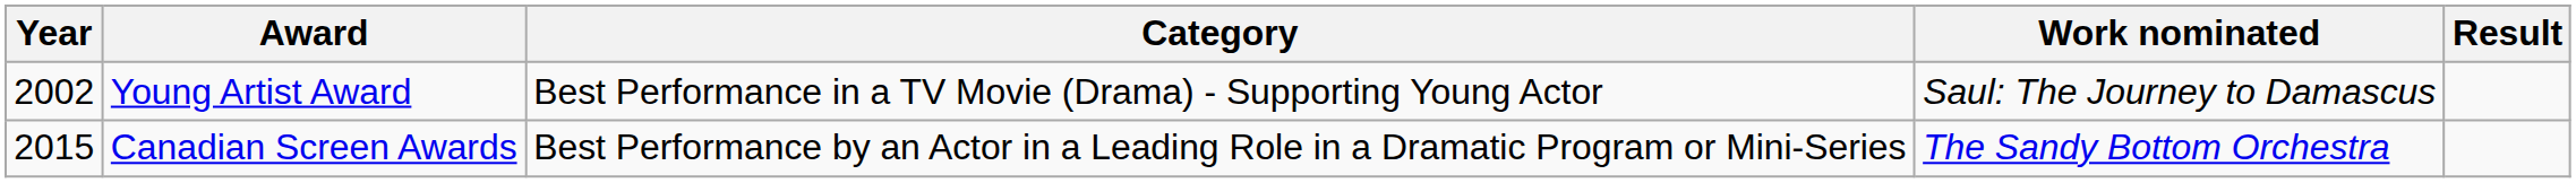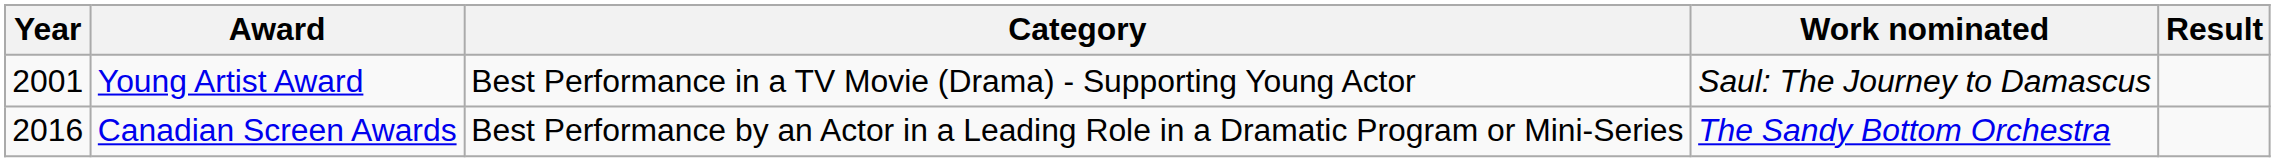 <table class="wikitable">
 <tr>
 <th>Year</th>
 <th>Award</th>
 <th>Category</th>
 <th>Work nominated</th>
 <th>Result</th>
 </tr>
 <tr>
-<td>2002</td>
+<td>2001</td>
 <td><a href='#'>Young Artist Award</a></td>
 <td>Best Performance in a TV Movie (Drama) - Supporting Young Actor</td>
 <td><em>Saul: The Journey to Damascus</em></td>
 <td></td>
 </tr>
 <tr>
-<td>2015</td>
+<td>2016</td>
 <td><a href='#'>Canadian Screen Awards</a></td>
 <td>Best Performance by an Actor in a Leading Role in a Dramatic Program or Mini-Series</td>
 <td><em><a href='#'>The Sandy Bottom Orchestra</a></em></td>
 <td></td>
 </tr>
 </table>
